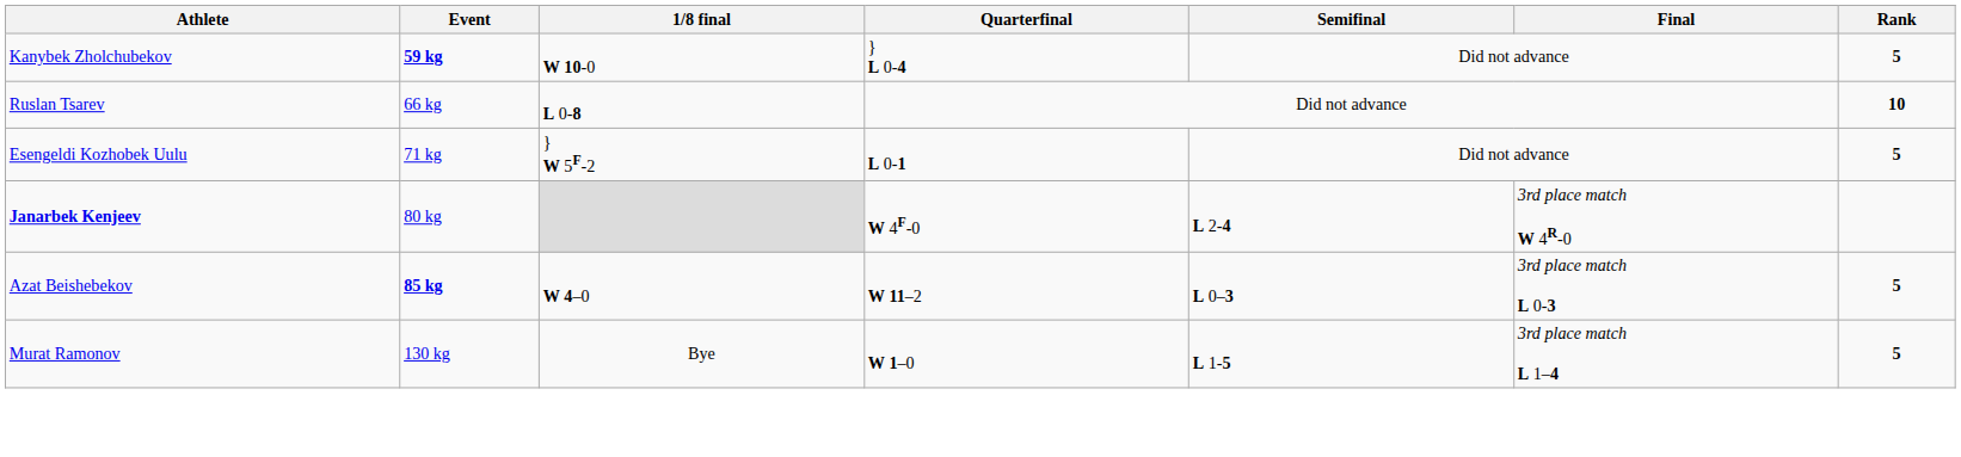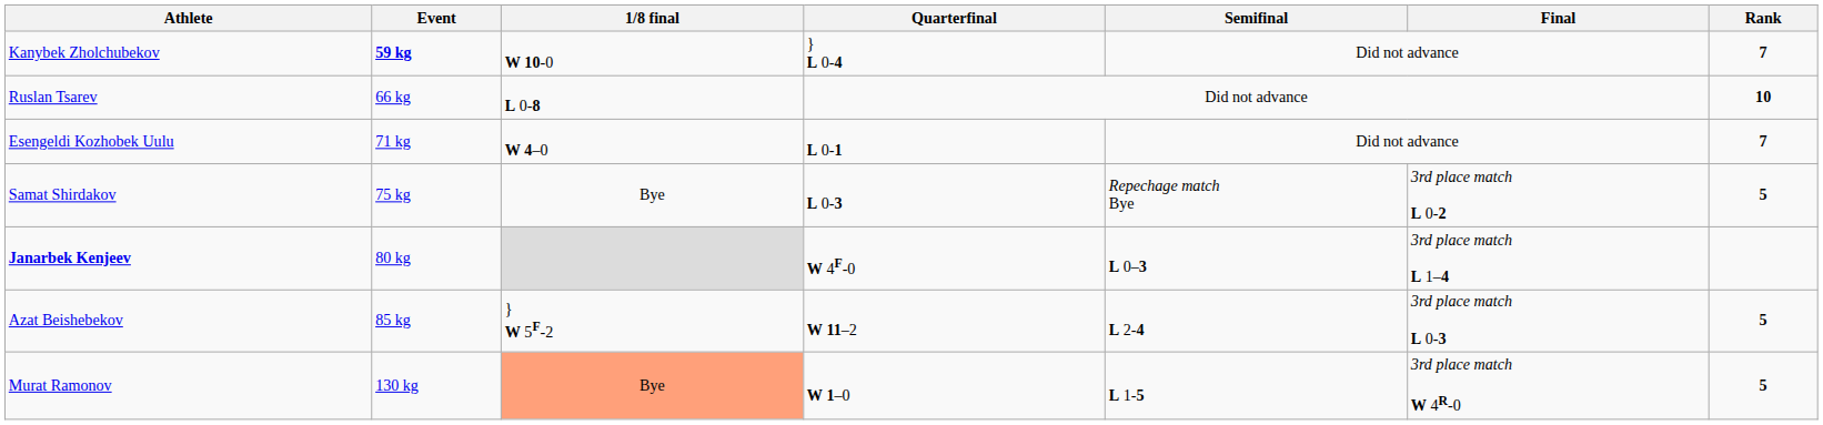 <table class="wikitable" width="84%" style="text-align:left; font-size:90%">
 <tr>
 <th width="17%">Athlete</th>
 <th width="6%">Event</th>
 <th width="14%">1/8 final</th>
 <th width="14%">Quarterfinal</th>
 <th width="14%">Semifinal</th>
 <th width="14%">Final</th>
 <th width="5%">Rank</th>
 </tr>
 <tr>
 <td><a href='#'>Kanybek Zholchubekov</a></td>
 <td><strong><a href='#'>59 kg</a></strong></td>
 <td><br><strong>W</strong> <strong>10</strong>-0</td>
 <td>}<br><strong>L</strong> 0-<strong>4</strong></td>
 <td align=center colspan=2>Did not advance</td>
-<td align=center><strong>5</strong></td>
+<td align=center><strong>7</strong></td>
 </tr>
 <tr>
 <td><a href='#'>Ruslan Tsarev</a></td>
 <td><a href='#'>66 kg</a></td>
 <td><br><strong>L</strong>  0-<strong>8</strong></td>
 <td align=center colspan=3>Did not advance</td>
 <td align=center><strong>10</strong></td>
 </tr>
 <tr>
 <td><a href='#'>Esengeldi Kozhobek Uulu</a></td>
 <td><a href='#'>71 kg</a></td>
-<td>}<br><strong>W</strong> 5<sup><strong>F</strong></sup>-2</td>
+<td><br><strong>W</strong> <strong>4</strong>–0</td>
 <td><br><strong>L</strong> 0-<strong>1</strong></td>
 <td align=center colspan=2>Did not advance</td>
+<td align=center><strong>7</strong></td>
+</tr>
+<tr>
+<td><a href='#'>Samat Shirdakov</a></td>
+<td><a href='#'>75 kg</a></td>
+<td align=center>Bye</td>
+<td><br><strong>L</strong> 0-<strong>3</strong></td>
+<td><em> Repechage match</em><br>Bye</td>
+<td><em> 3rd place match</em><br><br><strong>L</strong> 0-<strong>2</strong></td>
 <td align=center><strong>5</strong></td>
 </tr>
 <tr>
 <td><strong><a href='#'>Janarbek Kenjeev</a></strong></td>
 <td><a href='#'>80 kg</a></td>
 <td bgcolor=#DCDCDC></td>
 <td><br><strong>W</strong> 4<sup><strong>F</strong></sup>-0</td>
-<td><br><strong>L</strong> 2-<strong>4</strong></td>
-<td><em> 3rd place match</em><br><br><strong>W</strong> 4<sup><strong>R</strong></sup>-0</td>
+<td><br><strong>L</strong> 0–<strong>3</strong></td>
+<td><em> 3rd place match</em><br><br><strong>L</strong> 1–<strong>4</strong></td>
 <td align=center></td>
 </tr>
 <tr>
 <td><a href='#'>Azat Beishebekov</a></td>
-<td><strong><a href='#'>85 kg</a></strong></td>
-<td><br><strong>W</strong> <strong>4</strong>–0</td>
+<td><a href='#'>85 kg</a></td>
+<td>}<br><strong>W</strong> 5<sup><strong>F</strong></sup>-2</td>
 <td><br><strong>W</strong> <strong>11</strong>–2</td>
-<td><br><strong>L</strong> 0–<strong>3</strong></td>
+<td><br><strong>L</strong> 2-<strong>4</strong></td>
 <td><em> 3rd place match</em><br><br><strong>L</strong> 0-<strong>3</strong></td>
 <td align=center><strong>5</strong></td>
 </tr>
 <tr>
 <td><a href='#'>Murat Ramonov</a></td>
 <td><a href='#'>130 kg</a></td>
-<td align=center>Bye</td>
+<td align=center style="background: lightsalmon;">Bye</td>
 <td><br><strong>W</strong> <strong>1</strong>–0</td>
 <td><br> <strong>L</strong> 1-<strong>5</strong></td>
-<td><em> 3rd place match</em><br><br><strong>L</strong> 1–<strong>4</strong></td>
+<td><em> 3rd place match</em><br><br><strong>W</strong> 4<sup><strong>R</strong></sup>-0</td>
 <td align=center><strong>5</strong></td>
 </tr>
 </table>
